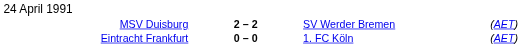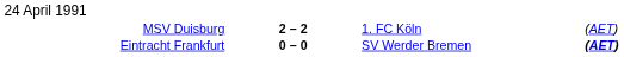 <table width=100% cellspacing=1>
 <tr>
 <th width=20%></th>
 <th width=12%></th>
 <th width=20%></th>
 <th></th>
 </tr>
 <tr>
 <td>24 April 1991</td>
 </tr>
 <tr style=font-size:90%>
 <td align=right><a href='#'>MSV Duisburg</a></td>
 <td align=center><strong>2 – 2</strong></td>
-<td><a href='#'>SV Werder Bremen</a></td>
+<td><a href='#'>1. FC Köln</a></td>
 <td><em>(<a href='#'>AET</a>)</em></td>
 </tr>
 <tr style=font-size:90%>
 <td align=right><a href='#'>Eintracht Frankfurt</a></td>
 <td align=center><strong>0 – 0</strong></td>
-<td><a href='#'>1. FC Köln</a></td>
-<td><em>(<a href='#'>AET</a>)</em></td>
+<td><a href='#'>SV Werder Bremen</a></td>
+<td><strong><em>(<a href='#'>AET</a>)</em></strong></td>
 </tr>
 </table>
